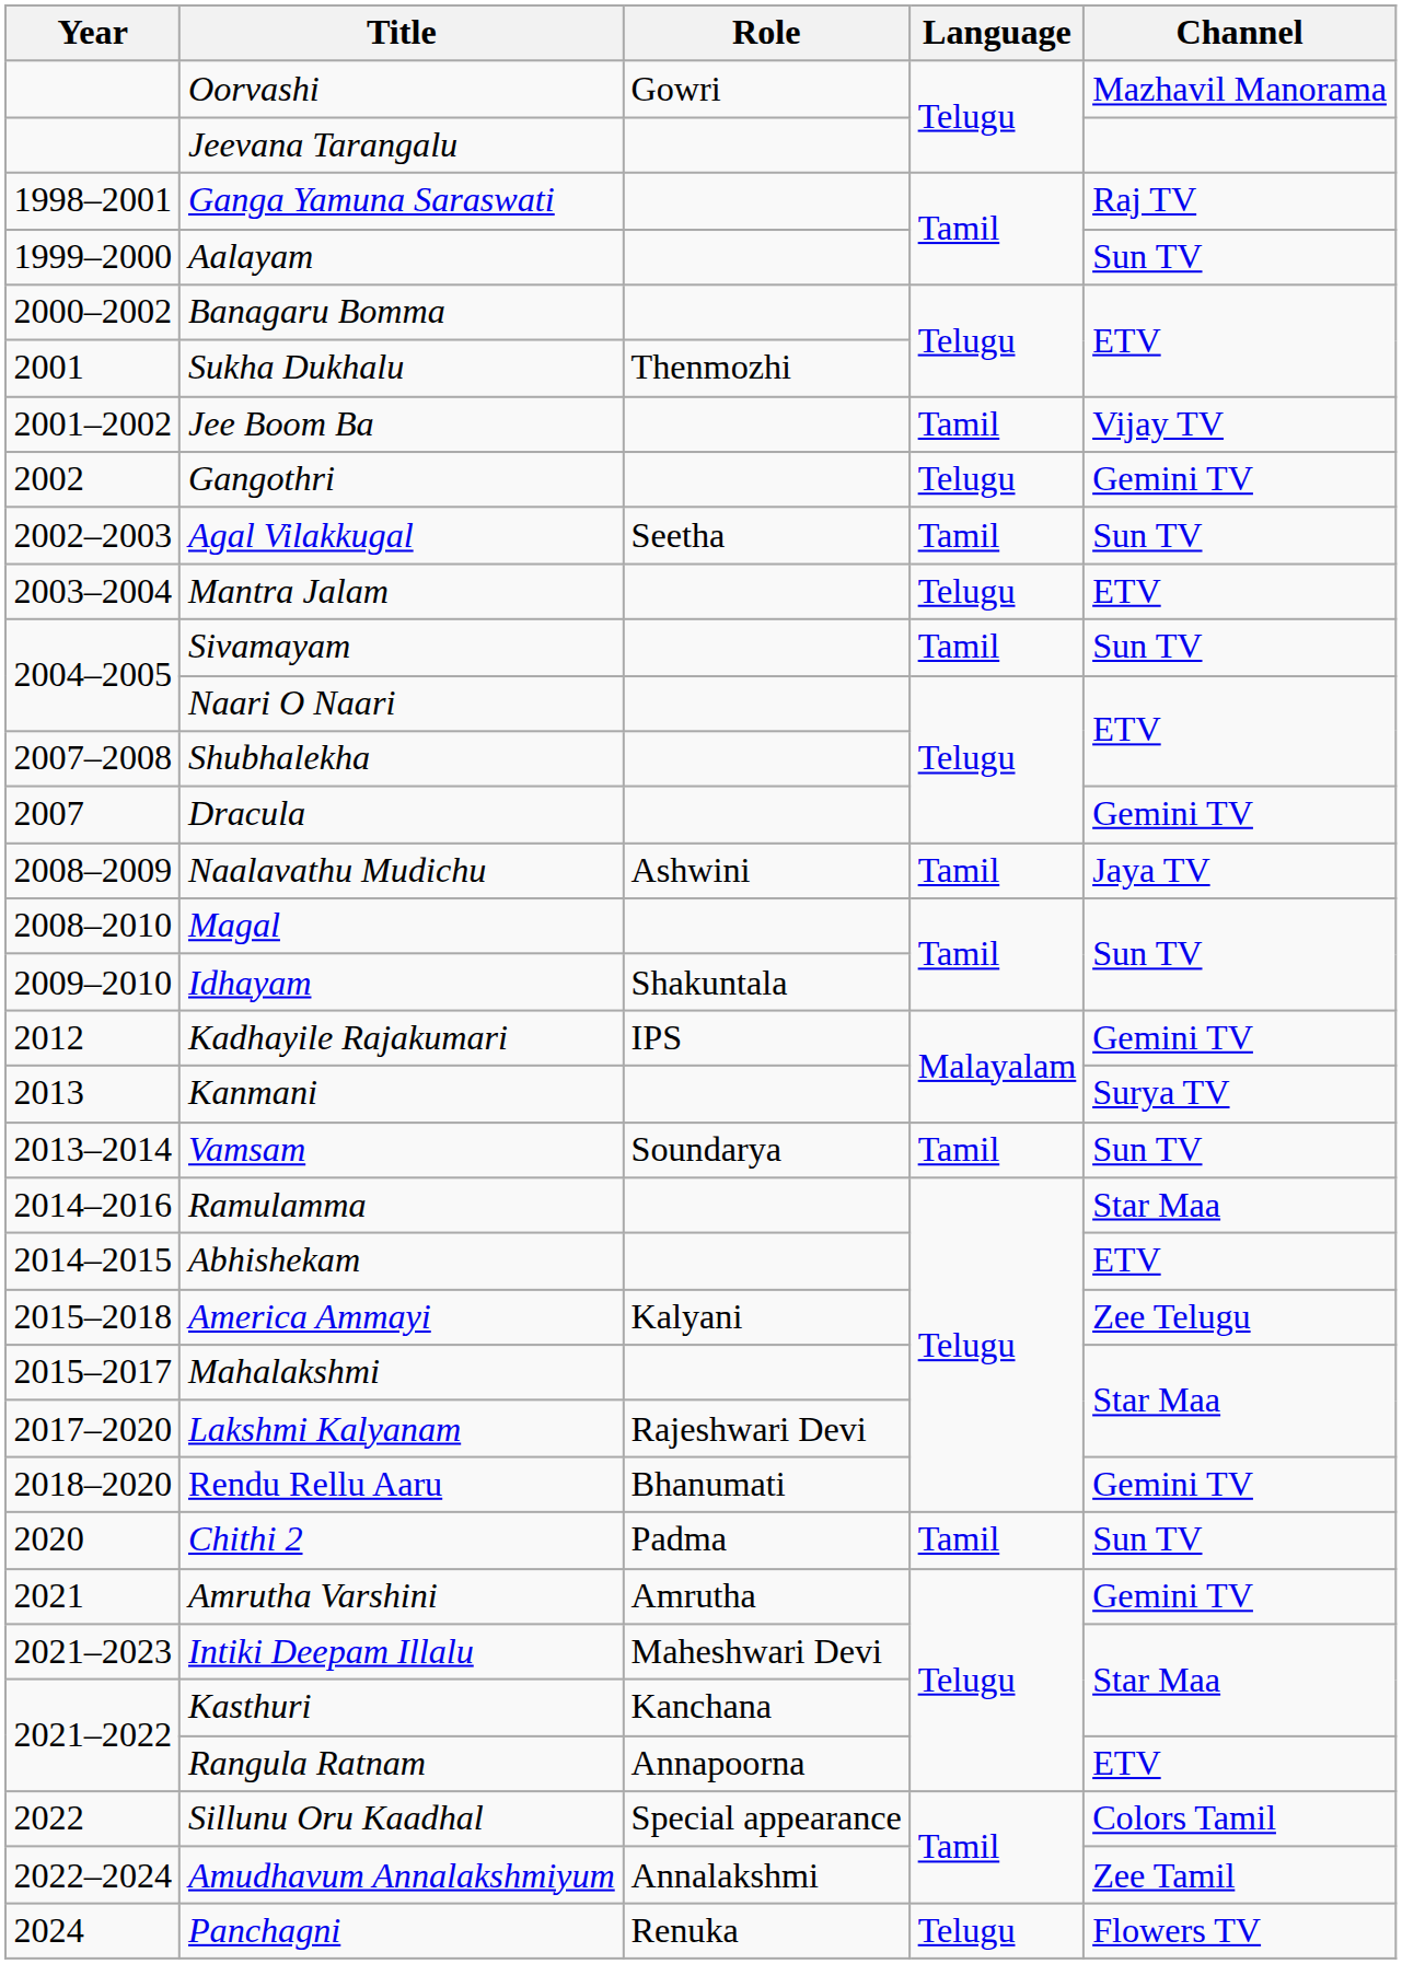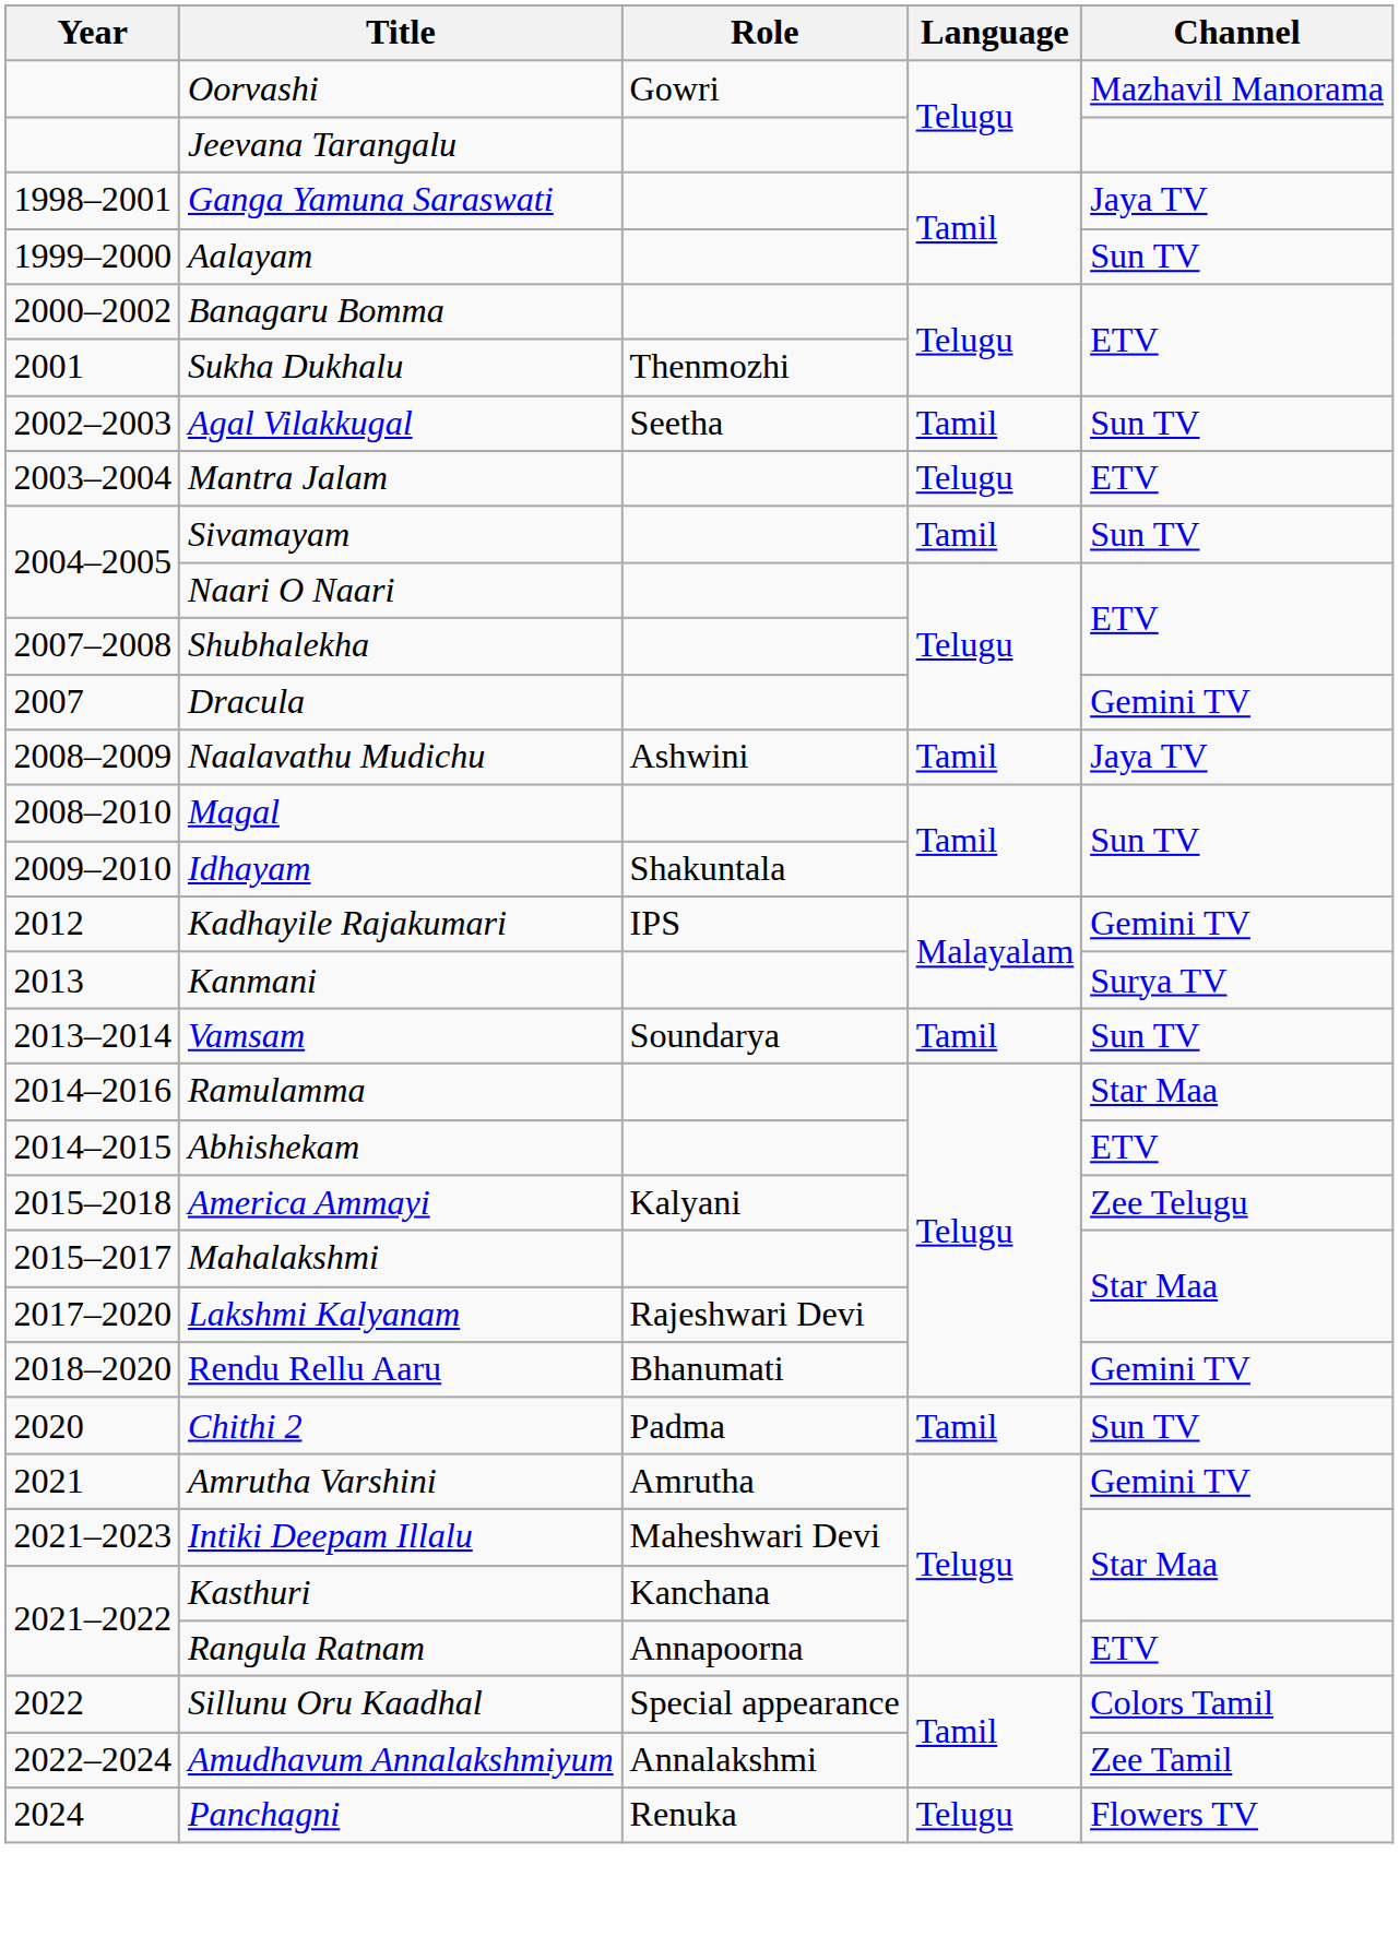 <table class="wikitable">
 <tr>
 <th>Year</th>
 <th>Title</th>
 <th>Role</th>
 <th>Language</th>
 <th>Channel</th>
 </tr>
 <tr>
 <td></td>
 <td><em>Oorvashi</em></td>
 <td>Gowri</td>
 <td rowspan="2"><a href='#'>Telugu</a></td>
 <td><a href='#'>Mazhavil Manorama</a></td>
 </tr>
 <tr>
 <td></td>
 <td><em>Jeevana Tarangalu</em></td>
 <td></td>
 <td></td>
 </tr>
 <tr>
 <td>1998–2001</td>
 <td><em><a href='#'>Ganga Yamuna Saraswati</a></em></td>
 <td></td>
 <td rowspan="2"><a href='#'>Tamil</a></td>
-<td><a href='#'>Raj TV</a></td>
+<td><a href='#'>Jaya TV</a></td>
 </tr>
 <tr>
 <td>1999–2000</td>
 <td><em>Aalayam</em></td>
 <td></td>
 <td><a href='#'>Sun TV</a></td>
 </tr>
 <tr>
 <td>2000–2002</td>
 <td><em>Banagaru Bomma</em></td>
 <td></td>
 <td rowspan="2"><a href='#'>Telugu</a></td>
 <td rowspan="2"><a href='#'>ETV</a></td>
 </tr>
 <tr>
 <td>2001</td>
 <td><em>Sukha Dukhalu</em></td>
 <td>Thenmozhi</td>
-</tr>
-<tr>
-<td>2001–2002</td>
-<td><em>Jee Boom Ba</em></td>
-<td></td>
-<td><a href='#'>Tamil</a></td>
-<td><a href='#'>Vijay TV</a></td>
-</tr>
-<tr>
-<td>2002</td>
-<td><em>Gangothri</em></td>
-<td></td>
-<td><a href='#'>Telugu</a></td>
-<td><a href='#'>Gemini TV</a></td>
 </tr>
 <tr>
 <td>2002–2003</td>
 <td><a href='#'><em>Agal Vilakkugal</em></a></td>
 <td>Seetha</td>
 <td><a href='#'>Tamil</a></td>
 <td><a href='#'>Sun TV</a></td>
 </tr>
 <tr>
 <td>2003–2004</td>
 <td><em>Mantra Jalam</em></td>
 <td></td>
 <td><a href='#'>Telugu</a></td>
 <td><a href='#'>ETV</a></td>
 </tr>
 <tr>
 <td rowspan="2">2004–2005</td>
 <td><em>Sivamayam</em></td>
 <td></td>
 <td><a href='#'>Tamil</a></td>
 <td><a href='#'>Sun TV</a></td>
 </tr>
 <tr>
 <td><em>Naari O Naari</em></td>
 <td></td>
 <td rowspan="3"><a href='#'>Telugu</a></td>
 <td rowspan=2><a href='#'>ETV</a></td>
 </tr>
 <tr>
 <td>2007–2008</td>
 <td><em>Shubhalekha</em></td>
 <td></td>
 </tr>
 <tr>
 <td>2007</td>
 <td><em>Dracula</em></td>
 <td></td>
 <td><a href='#'>Gemini TV</a></td>
 </tr>
 <tr>
 <td>2008–2009</td>
 <td><em>Naalavathu Mudichu</em></td>
 <td>Ashwini</td>
 <td><a href='#'>Tamil</a></td>
 <td><a href='#'>Jaya TV</a></td>
 </tr>
 <tr>
 <td>2008–2010</td>
 <td><a href='#'><em>Magal</em></a></td>
 <td></td>
 <td rowspan="2"><a href='#'>Tamil</a></td>
 <td rowspan="2"><a href='#'>Sun TV</a></td>
 </tr>
 <tr>
 <td>2009–2010</td>
 <td><a href='#'><em>Idhayam</em></a></td>
 <td>Shakuntala</td>
 </tr>
 <tr>
 <td>2012</td>
 <td><em>Kadhayile Rajakumari </em></td>
 <td>IPS</td>
 <td rowspan=2><a href='#'>Malayalam</a></td>
 <td><a href='#'>Gemini TV</a></td>
 </tr>
 <tr>
 <td>2013</td>
 <td><em>Kanmani</em></td>
 <td></td>
 <td><a href='#'>Surya TV</a></td>
 </tr>
 <tr>
 <td>2013–2014</td>
 <td><a href='#'><em>Vamsam</em></a></td>
 <td>Soundarya</td>
 <td><a href='#'>Tamil</a></td>
 <td><a href='#'>Sun TV</a></td>
 </tr>
 <tr>
 <td>2014–2016</td>
 <td><em>Ramulamma</em></td>
 <td></td>
 <td rowspan="6"><a href='#'>Telugu</a></td>
 <td><a href='#'>Star Maa</a></td>
 </tr>
 <tr>
 <td>2014–2015</td>
 <td><em>Abhishekam</em></td>
 <td></td>
 <td><a href='#'>ETV</a></td>
 </tr>
 <tr>
 <td>2015–2018</td>
 <td><em><a href='#'>America Ammayi</a></em></td>
 <td>Kalyani</td>
 <td><a href='#'>Zee Telugu</a></td>
 </tr>
 <tr>
 <td>2015–2017</td>
 <td><em>Mahalakshmi</em></td>
 <td></td>
 <td rowspan=2><a href='#'>Star Maa</a></td>
 </tr>
 <tr>
 <td>2017–2020</td>
 <td><em><a href='#'>Lakshmi Kalyanam</a></em></td>
 <td>Rajeshwari Devi</td>
 </tr>
 <tr>
 <td>2018–2020</td>
 <td><a href='#'>Rendu Rellu Aaru</a></td>
 <td>Bhanumati</td>
 <td><a href='#'>Gemini TV</a></td>
 </tr>
 <tr>
 <td>2020</td>
 <td><em><a href='#'>Chithi 2</a></em></td>
 <td>Padma</td>
 <td><a href='#'>Tamil</a></td>
 <td><a href='#'>Sun TV</a></td>
 </tr>
 <tr>
 <td>2021</td>
 <td><em>Amrutha Varshini</em></td>
 <td>Amrutha</td>
 <td rowspan="4"><a href='#'>Telugu</a></td>
 <td><a href='#'>Gemini TV</a></td>
 </tr>
 <tr>
 <td>2021–2023</td>
 <td><em><a href='#'>Intiki Deepam Illalu</a></em></td>
 <td>Maheshwari Devi</td>
 <td rowspan=2><a href='#'>Star Maa</a></td>
 </tr>
 <tr>
 <td rowspan="2">2021–2022</td>
 <td><em>Kasthuri</em></td>
 <td>Kanchana</td>
 </tr>
 <tr>
 <td><em>Rangula Ratnam</em></td>
 <td>Annapoorna</td>
 <td><a href='#'>ETV</a></td>
 </tr>
 <tr>
 <td>2022</td>
 <td><em>Sillunu Oru Kaadhal</em></td>
 <td>Special appearance</td>
 <td rowspan="2"><a href='#'>Tamil</a></td>
 <td><a href='#'>Colors Tamil</a></td>
 </tr>
 <tr>
 <td>2022–2024</td>
 <td><em><a href='#'>Amudhavum Annalakshmiyum</a></em></td>
 <td>Annalakshmi</td>
 <td><a href='#'>Zee Tamil</a></td>
 </tr>
 <tr>
 <td>2024</td>
 <td><em><a href='#'>Panchagni</a></em></td>
 <td>Renuka</td>
 <td><a href='#'>Telugu</a></td>
 <td><a href='#'>Flowers TV</a></td>
 </tr>
 </table>
